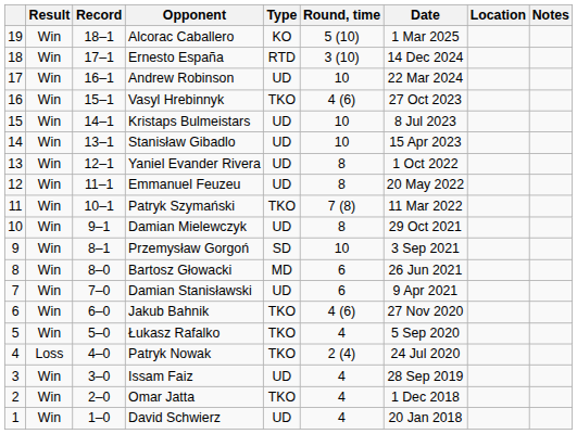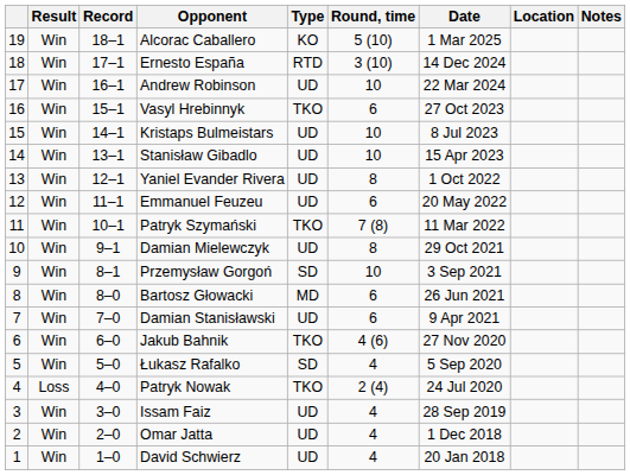 <table class="wikitable" style="text-align:center">
 <tr>
 <th></th>
 <th>Result</th>
 <th>Record</th>
 <th>Opponent</th>
 <th>Type</th>
 <th>Round, time</th>
 <th>Date</th>
 <th>Location</th>
 <th>Notes</th>
 </tr>
 <tr>
 <td>19</td>
 <td>Win</td>
 <td>18–1</td>
 <td style="text-align:left;">Alcorac Caballero</td>
 <td>KO</td>
 <td>5 (10) </td>
 <td>1 Mar 2025</td>
 <td style="text-align:left;"></td>
 <td></td>
 </tr>
 <tr>
 <td>18</td>
 <td>Win</td>
 <td>17–1</td>
 <td style="text-align:left;">Ernesto España</td>
 <td>RTD</td>
 <td>3 (10) </td>
 <td>14 Dec 2024</td>
 <td style="text-align:left;"></td>
 <td></td>
 </tr>
 <tr>
 <td>17</td>
 <td>Win</td>
 <td>16–1</td>
 <td style="text-align:left;">Andrew Robinson</td>
 <td>UD</td>
 <td>10</td>
 <td>22 Mar 2024</td>
 <td style="text-align:left;"></td>
 <td></td>
 </tr>
 <tr>
 <td>16</td>
 <td>Win</td>
 <td>15–1</td>
 <td style="text-align:left;">Vasyl Hrebinnyk</td>
 <td>TKO</td>
-<td>4 (6) </td>
+<td>6</td>
 <td>27 Oct 2023</td>
 <td style="text-align:left;"></td>
 <td></td>
 </tr>
 <tr>
 <td>15</td>
 <td>Win</td>
 <td>14–1</td>
 <td style="text-align:left;">Kristaps Bulmeistars</td>
 <td>UD</td>
 <td>10</td>
 <td>8 Jul 2023</td>
 <td style="text-align:left;"></td>
 <td></td>
 </tr>
 <tr>
 <td>14</td>
 <td>Win</td>
 <td>13–1</td>
 <td style="text-align:left;">Stanisław Gibadlo</td>
 <td>UD</td>
 <td>10</td>
 <td>15 Apr 2023</td>
 <td style="text-align:left;"></td>
 <td style="text-align:left;"></td>
 </tr>
 <tr>
 <td>13</td>
 <td>Win</td>
 <td>12–1</td>
 <td style="text-align:left;">Yaniel Evander Rivera</td>
 <td>UD</td>
 <td>8</td>
 <td>1 Oct 2022</td>
 <td style="text-align:left;"></td>
 <td></td>
 </tr>
 <tr>
 <td>12</td>
 <td>Win</td>
 <td>11–1</td>
 <td style="text-align:left;">Emmanuel Feuzeu</td>
 <td>UD</td>
-<td>8</td>
+<td>6</td>
 <td>20 May 2022</td>
 <td style="text-align:left;"></td>
 <td></td>
 </tr>
 <tr>
 <td>11</td>
 <td>Win</td>
 <td>10–1</td>
 <td style="text-align:left;">Patryk Szymański</td>
 <td>TKO</td>
 <td>7 (8) </td>
 <td>11 Mar 2022</td>
 <td style="text-align:left;"></td>
 <td></td>
 </tr>
 <tr>
 <td>10</td>
 <td>Win</td>
 <td>9–1</td>
 <td style="text-align:left;">Damian Mielewczyk</td>
 <td>UD</td>
 <td>8</td>
 <td>29 Oct 2021</td>
 <td style="text-align:left;"></td>
 <td></td>
 </tr>
 <tr>
 <td>9</td>
 <td>Win</td>
 <td>8–1</td>
 <td style="text-align:left;">Przemysław Gorgoń</td>
 <td>SD</td>
 <td>10</td>
 <td>3 Sep 2021</td>
 <td style="text-align:left;"></td>
 <td style="text-align:left;"></td>
 </tr>
 <tr>
 <td>8</td>
 <td>Win</td>
 <td>8–0</td>
 <td style="text-align:left;">Bartosz Głowacki</td>
 <td>MD</td>
 <td>6</td>
 <td>26 Jun 2021</td>
 <td style="text-align:left;"></td>
 <td></td>
 </tr>
 <tr>
 <td>7</td>
 <td>Win</td>
 <td>7–0</td>
 <td style="text-align:left;">Damian Stanisławski</td>
 <td>UD</td>
 <td>6</td>
 <td>9 Apr 2021</td>
 <td style="text-align:left;"></td>
 <td></td>
 </tr>
 <tr>
 <td>6</td>
 <td>Win</td>
 <td>6–0</td>
 <td style="text-align:left;">Jakub Bahnik</td>
 <td>TKO</td>
 <td>4 (6) </td>
 <td>27 Nov 2020</td>
 <td style="text-align:left;"></td>
 <td></td>
 </tr>
 <tr>
 <td>5</td>
 <td>Win</td>
 <td>5–0</td>
 <td style="text-align:left;">Łukasz Rafalko</td>
-<td>TKO</td>
+<td>SD</td>
 <td>4</td>
 <td>5 Sep 2020</td>
 <td style="text-align:left;"></td>
 <td></td>
 </tr>
 <tr>
 <td>4</td>
 <td>Loss</td>
 <td>4–0</td>
 <td style="text-align:left;">Patryk Nowak</td>
 <td>TKO</td>
 <td>2 (4) </td>
 <td>24 Jul 2020</td>
 <td style="text-align:left;"></td>
 <td></td>
 </tr>
 <tr>
 <td>3</td>
 <td>Win</td>
 <td>3–0</td>
 <td style="text-align:left;">Issam Faiz</td>
 <td>UD</td>
 <td>4</td>
 <td>28 Sep 2019</td>
 <td style="text-align:left;"></td>
 <td></td>
 </tr>
 <tr>
 <td>2</td>
 <td>Win</td>
 <td>2–0</td>
 <td style="text-align:left;">Omar Jatta</td>
-<td>TKO</td>
+<td>UD</td>
 <td>4</td>
 <td>1 Dec 2018</td>
 <td style="text-align:left;"></td>
 <td></td>
 </tr>
 <tr>
 <td>1</td>
 <td>Win</td>
 <td>1–0</td>
 <td style="text-align:left;">David Schwierz</td>
 <td>UD</td>
 <td>4</td>
 <td>20 Jan 2018</td>
 <td style="text-align:left;"></td>
 <td></td>
 </tr>
 </table>
